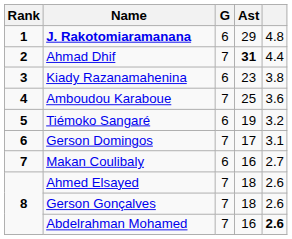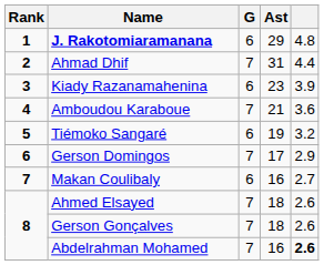 <table class="wikitable" style="font-size:90%;">
 <tr>
 <th width=10px>Rank</th>
 <th width=180px>Name</th>
 <th width=15px>G</th>
 <th width=10px>Ast</th>
 <th width=10px></th>
 </tr>
 <tr align=center>
 <td><strong>1</strong></td>
 <td align=left> <strong><a href='#'>J. Rakotomiaramanana</a></strong></td>
 <td>6</td>
 <td>29</td>
 <td>4.8</td>
 </tr>
 <tr align=center>
 <td><strong>2</strong></td>
 <td align=left> <a href='#'>Ahmad Dhif</a></td>
 <td>7</td>
-<td><strong>31</strong></td>
+<td>31</td>
 <td>4.4</td>
 </tr>
 <tr align=center>
 <td><strong>3</strong></td>
 <td align=left> <a href='#'>Kiady Razanamahenina</a></td>
 <td>6</td>
 <td>23</td>
-<td>3.8</td>
+<td>3.9</td>
 </tr>
 <tr align=center>
 <td><strong>4</strong></td>
 <td align=left> <a href='#'>Amboudou Karaboue</a></td>
 <td>7</td>
-<td>25</td>
+<td>21</td>
 <td>3.6</td>
 </tr>
 <tr align=center>
 <td><strong>5</strong></td>
 <td align=left> <a href='#'>Tiémoko Sangaré</a></td>
 <td>6</td>
 <td>19</td>
 <td>3.2</td>
 </tr>
 <tr align=center>
 <td><strong>6</strong></td>
 <td align=left> <a href='#'>Gerson Domingos</a></td>
 <td>7</td>
 <td>17</td>
-<td>3.1</td>
+<td>2.9</td>
 </tr>
 <tr align=center>
 <td><strong>7</strong></td>
 <td align=left> <a href='#'>Makan Coulibaly</a></td>
 <td>6</td>
 <td>16</td>
 <td>2.7</td>
 </tr>
 <tr align=center>
 <td rowspan=3><strong>8</strong></td>
 <td align=left> <a href='#'>Ahmed Elsayed</a></td>
 <td>7</td>
 <td>18</td>
 <td>2.6</td>
 </tr>
 <tr align=center>
 <td align=left> <a href='#'>Gerson Gonçalves</a></td>
 <td>7</td>
 <td>18</td>
 <td>2.6</td>
 </tr>
 <tr align=center>
 <td align=left> <a href='#'>Abdelrahman Mohamed</a></td>
 <td>7</td>
 <td>16</td>
 <td><strong>2.6</strong></td>
 </tr>
 </table>
